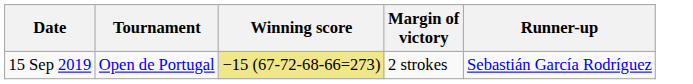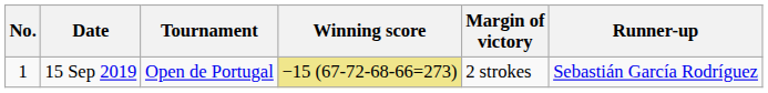 <table class="wikitable" style="font-size:95%;">
 <tr>
+<th>No.</th>
 <th>Date</th>
 <th>Tournament</th>
 <th>Winning score</th>
 <th>Margin of<br>victory</th>
 <th>Runner-up</th>
 </tr>
 <tr>
+<td align=center>1</td>
 <td align=right>15 Sep <a href='#'>2019</a></td>
 <td><a href='#'>Open de Portugal</a></td>
 <td style="background: khaki;">−15 (67-72-68-66=273)</td>
 <td>2 strokes</td>
 <td> <a href='#'>Sebastián García Rodríguez</a></td>
 </tr>
 </table>
